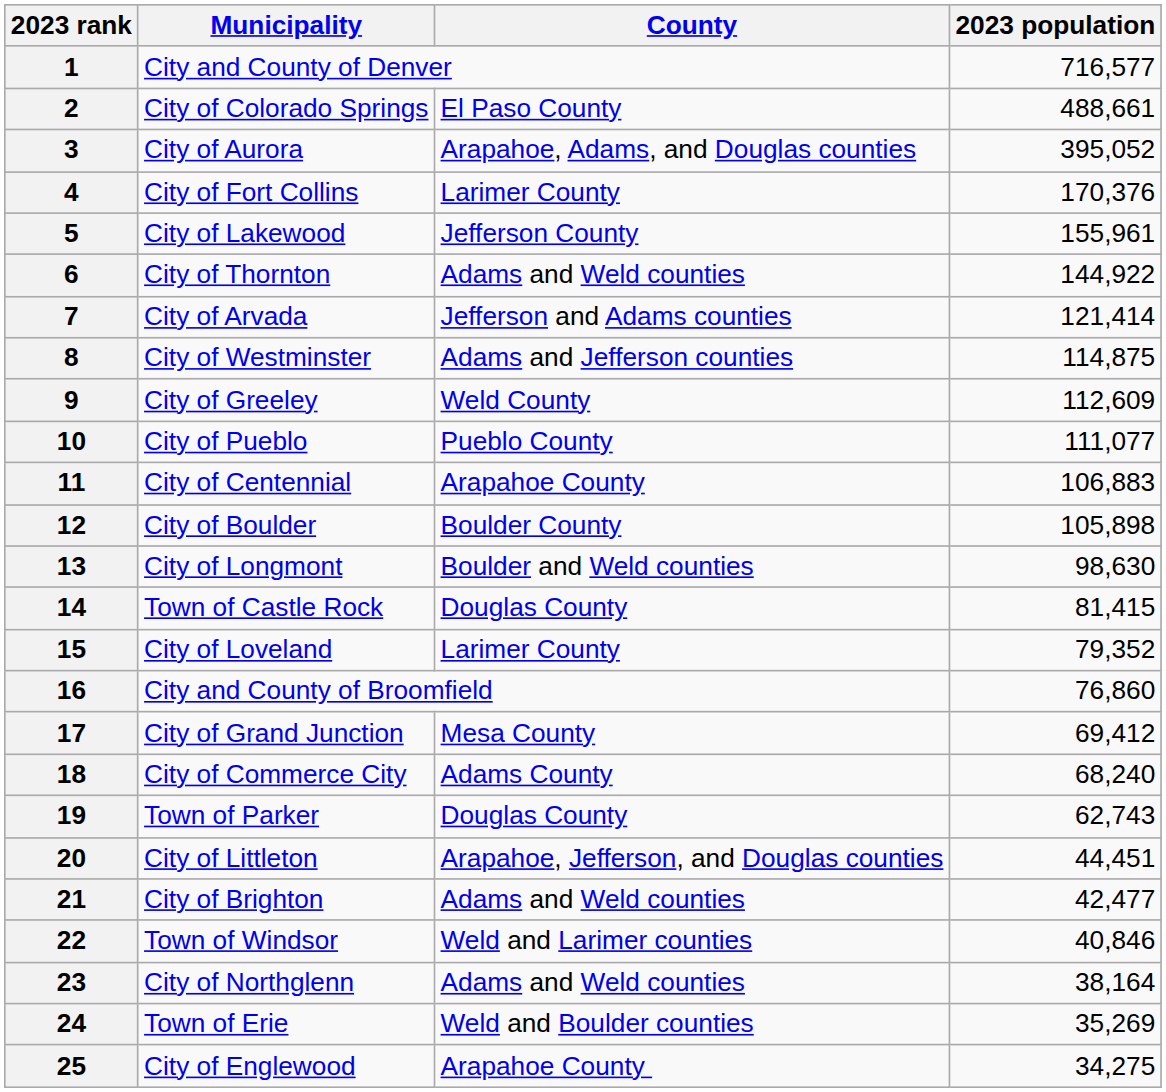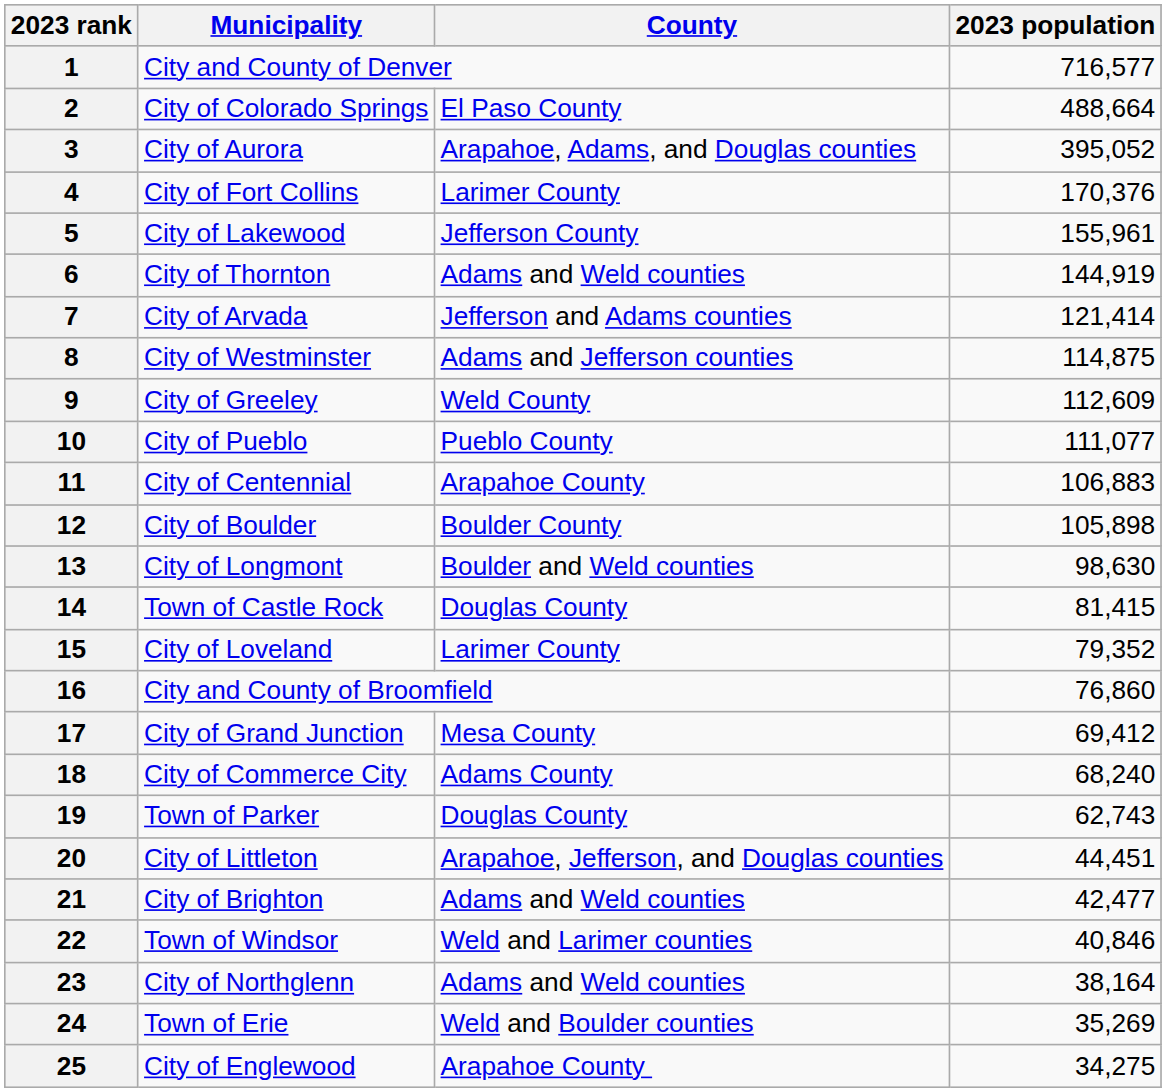 <table class="wikitable sortable">
 <tr>
 <th scope=col>2023 rank</th>
 <th scope=col><a href='#'>Municipality</a></th>
 <th scope=col><a href='#'>County</a></th>
 <th scope=col>2023 population</th>
 </tr>
 <tr>
 <th scope=row align=center>1</th>
 <td colspan=2 data-sort-value="Denver"><a href='#'>City and County of Denver</a><br></td>
 <td align=right>716,577</td>
 </tr>
 <tr>
 <th scope=row align=center>2</th>
 <td data-sort-value="Colorado Springs"><a href='#'>City of Colorado Springs</a></td>
 <td><a href='#'>El Paso County</a></td>
-<td align=right>488,661</td>
+<td align=right>488,664</td>
 </tr>
 <tr>
 <th scope=row align=center>3</th>
 <td data-sort-value="Aurora"><a href='#'>City of Aurora</a></td>
 <td><a href='#'>Arapahoe</a>, <a href='#'>Adams</a>, and <a href='#'>Douglas counties</a></td>
 <td align=right>395,052</td>
 </tr>
 <tr>
 <th scope=row align=center>4</th>
 <td data-sort-value="Fort Collins"><a href='#'>City of Fort Collins</a></td>
 <td><a href='#'>Larimer County</a></td>
 <td align=right>170,376</td>
 </tr>
 <tr>
 <th scope=row align=center>5</th>
 <td data-sort-value="Lakewood"><a href='#'>City of Lakewood</a></td>
 <td><a href='#'>Jefferson County</a></td>
 <td align=right>155,961</td>
 </tr>
 <tr>
 <th scope=row align=center>6</th>
 <td data-sort-value="Thornton"><a href='#'>City of Thornton</a></td>
 <td><a href='#'>Adams</a> and <a href='#'>Weld counties</a></td>
-<td align=right>144,922</td>
+<td align=right>144,919</td>
 </tr>
 <tr>
 <th scope=row align=center>7</th>
 <td data-sort-value="Arvada"><a href='#'>City of Arvada</a></td>
 <td><a href='#'>Jefferson</a> and <a href='#'>Adams counties</a></td>
 <td align=right>121,414</td>
 </tr>
 <tr>
 <th scope=row align=center>8</th>
 <td data-sort-value="Westminster"><a href='#'>City of Westminster</a></td>
 <td><a href='#'>Adams</a> and <a href='#'>Jefferson counties</a></td>
 <td align=right>114,875</td>
 </tr>
 <tr>
 <th scope=row align=center>9</th>
 <td data-sort-value="Greeley"><a href='#'>City of Greeley</a></td>
 <td><a href='#'>Weld County</a></td>
 <td align=right>112,609</td>
 </tr>
 <tr>
 <th scope=row align=center>10</th>
 <td data-sort-value="Pueblo"><a href='#'>City of Pueblo</a></td>
 <td><a href='#'>Pueblo County</a></td>
 <td align=right>111,077</td>
 </tr>
 <tr>
 <th scope=row align=center>11</th>
 <td data-sort-value="Centennial"><a href='#'>City of Centennial</a></td>
 <td><a href='#'>Arapahoe County</a></td>
 <td align=right>106,883</td>
 </tr>
 <tr>
 <th scope=row align=center>12</th>
 <td data-sort-value="Boulder"><a href='#'>City of Boulder</a></td>
 <td><a href='#'>Boulder County</a></td>
 <td align=right>105,898</td>
 </tr>
 <tr>
 <th scope=row align=center>13</th>
 <td data-sort-value="Longmont"><a href='#'>City of Longmont</a></td>
 <td><a href='#'>Boulder</a> and <a href='#'>Weld counties</a></td>
 <td align=right>98,630</td>
 </tr>
 <tr>
 <th scope=row align=center>14</th>
 <td data-sort-value="Castle Rock"><a href='#'>Town of Castle Rock</a></td>
 <td><a href='#'>Douglas County</a></td>
 <td align=right>81,415</td>
 </tr>
 <tr>
 <th scope=row align=center>15</th>
 <td data-sort-value="Loveland"><a href='#'>City of Loveland</a></td>
 <td><a href='#'>Larimer County</a></td>
 <td align=right>79,352</td>
 </tr>
 <tr>
 <th scope=row align=center>16</th>
 <td colspan=2 data-sort-value="Broomfield"><a href='#'>City and County of Broomfield</a><br></td>
 <td align=right>76,860</td>
 </tr>
 <tr>
 <th scope=row align=center>17</th>
 <td data-sort-value="Grand Junction"><a href='#'>City of Grand Junction</a></td>
 <td><a href='#'>Mesa County</a></td>
 <td align=right>69,412</td>
 </tr>
 <tr>
 <th scope=row align=center>18</th>
 <td data-sort-value="Commerce City"><a href='#'>City of Commerce City</a></td>
 <td><a href='#'>Adams County</a></td>
 <td align=right>68,240</td>
 </tr>
 <tr>
 <th scope=row align=center>19</th>
 <td data-sort-value="Parker"><a href='#'>Town of Parker</a></td>
 <td><a href='#'>Douglas County</a></td>
 <td align=right>62,743</td>
 </tr>
 <tr>
 <th scope=row align=center>20</th>
 <td data-sort-value="Littleton"><a href='#'>City of Littleton</a></td>
 <td><a href='#'>Arapahoe</a>, <a href='#'>Jefferson</a>, and <a href='#'>Douglas counties</a></td>
 <td align=right>44,451</td>
 </tr>
 <tr>
 <th scope=row align=center>21</th>
 <td data-sort-value="Brighton"><a href='#'>City of Brighton</a></td>
 <td><a href='#'>Adams</a> and <a href='#'>Weld counties</a></td>
 <td align=right>42,477</td>
 </tr>
 <tr>
 <th scope=row align=center>22</th>
 <td data-sort-value="Windsor"><a href='#'>Town of Windsor</a></td>
 <td><a href='#'>Weld</a> and <a href='#'>Larimer counties</a></td>
 <td align=right>40,846</td>
 </tr>
 <tr>
 <th scope=row align=center>23</th>
 <td data-sort-value="Northglenn"><a href='#'>City of Northglenn</a></td>
 <td><a href='#'>Adams</a> and <a href='#'>Weld counties</a></td>
 <td align=right>38,164</td>
 </tr>
 <tr>
 <th scope=row align=center>24</th>
 <td data-sort-value="Erie"><a href='#'>Town of Erie</a></td>
 <td><a href='#'>Weld</a> and <a href='#'>Boulder counties</a></td>
 <td align=right>35,269</td>
 </tr>
 <tr>
 <th scope=row align=center>25</th>
 <td data-sort-value="Englewood"><a href='#'>City of Englewood</a></td>
 <td><a href='#'>Arapahoe County </a></td>
 <td align=right>34,275</td>
 </tr>
 </table>
